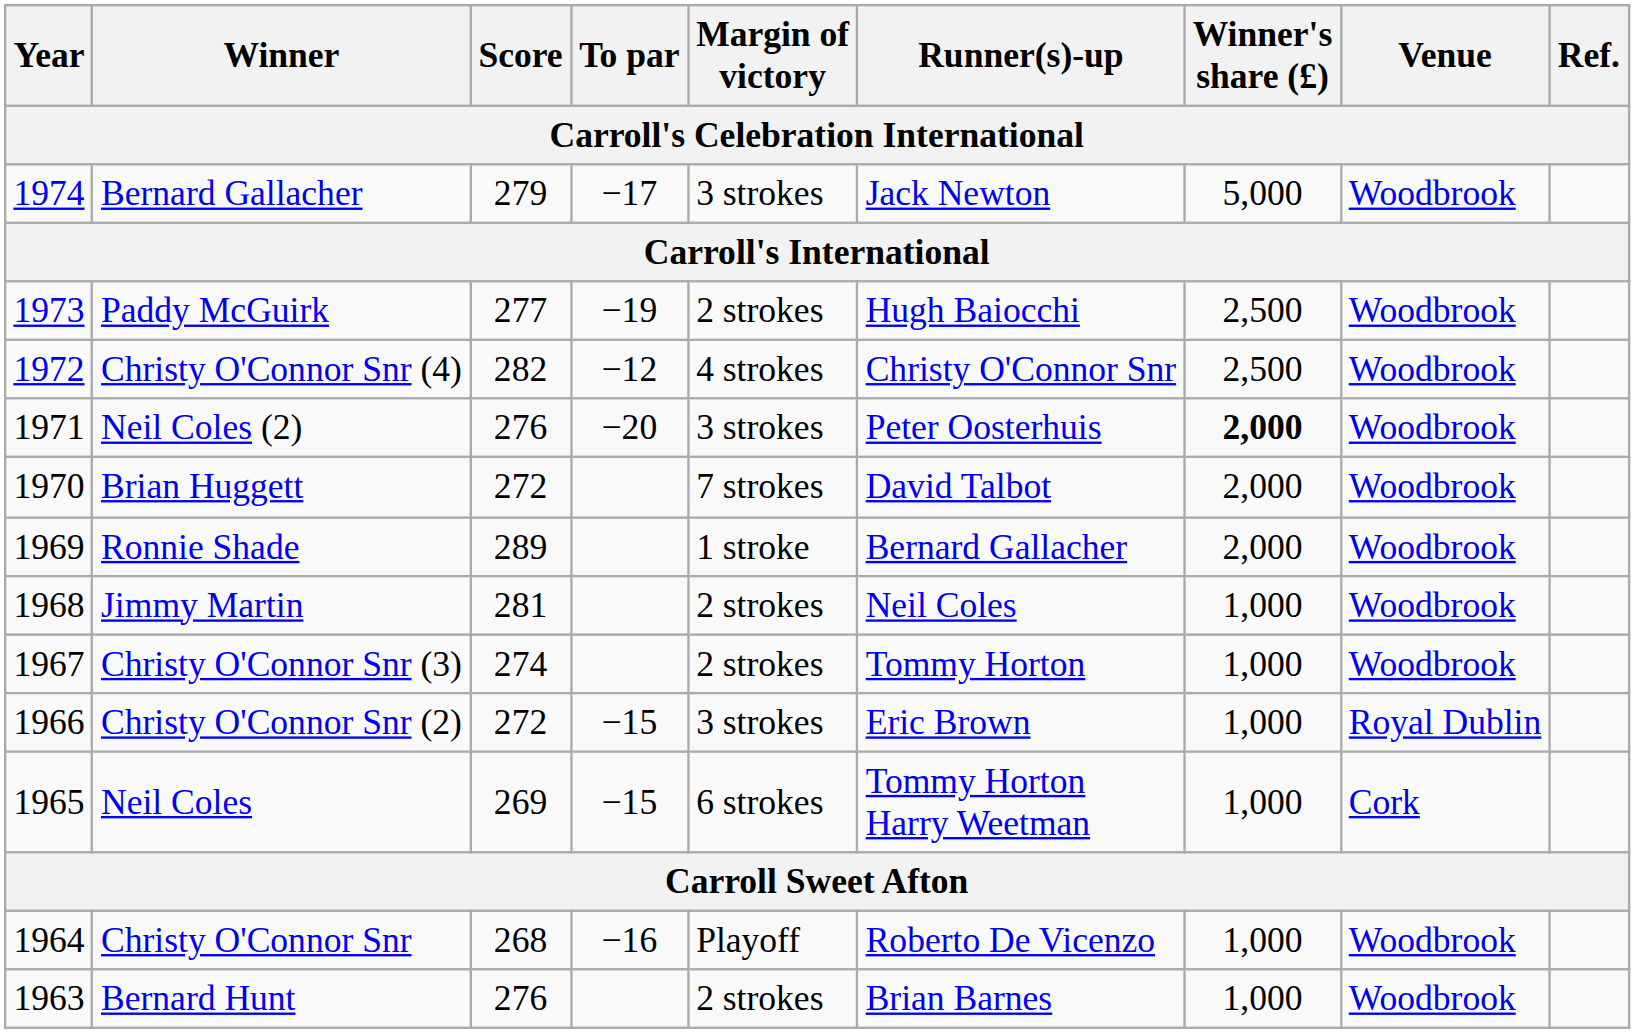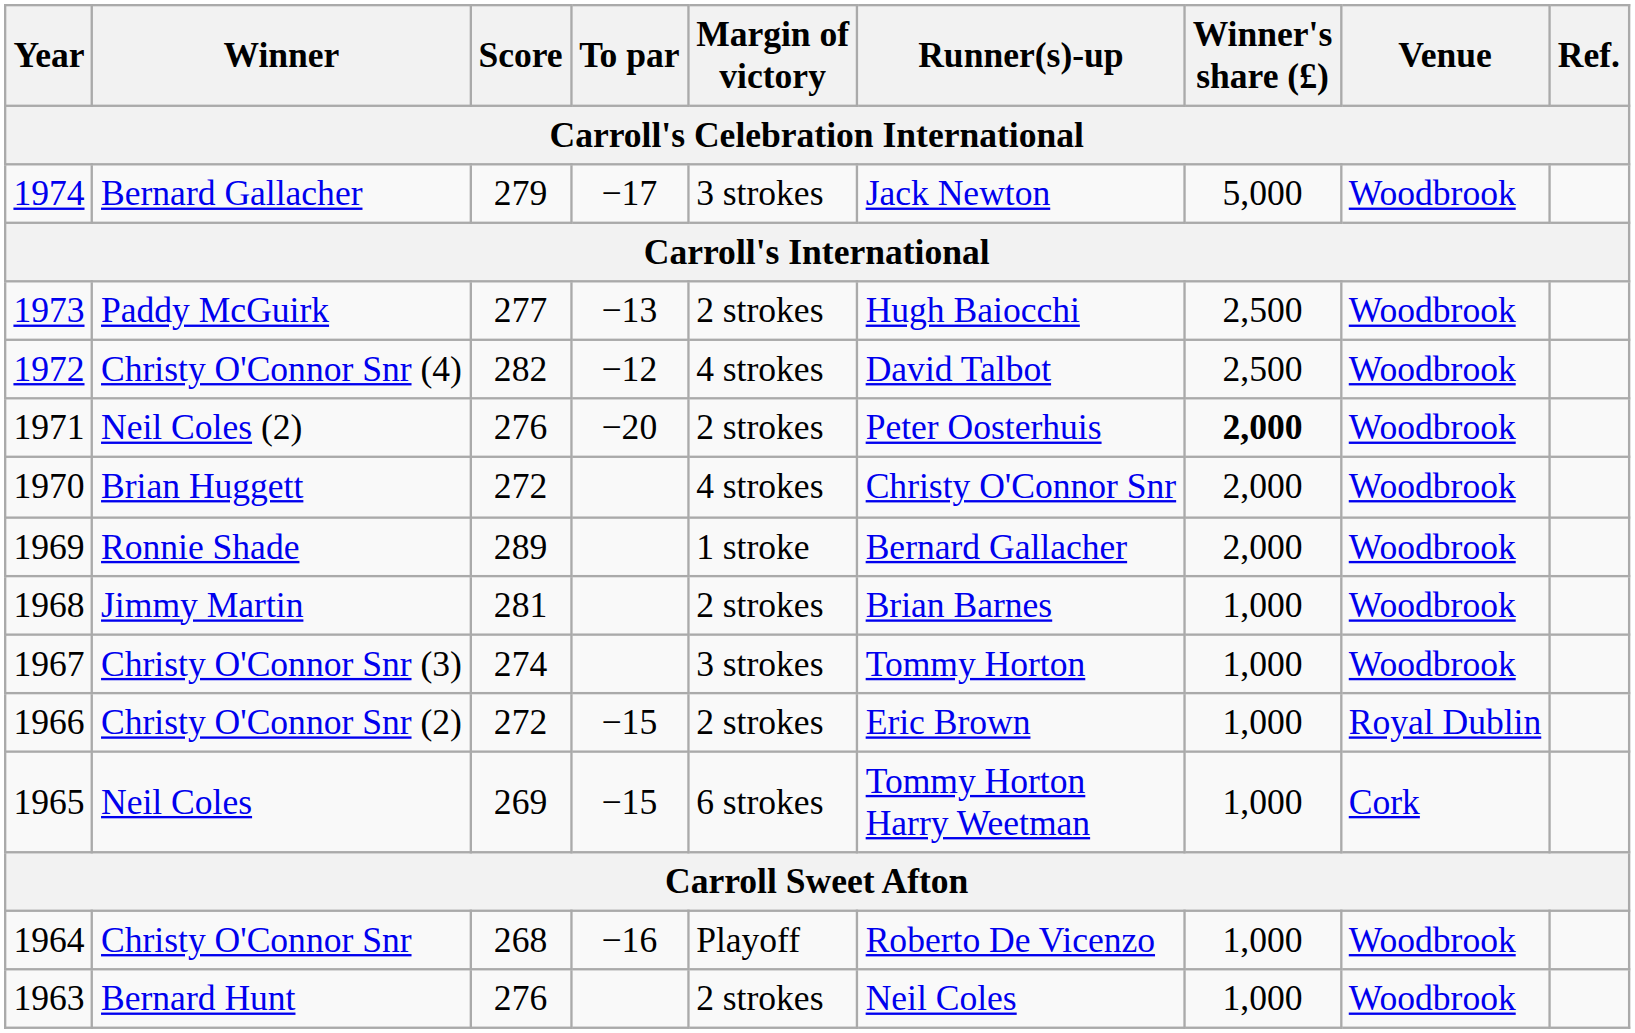 <table class=wikitable style="font-size:95%">
 <tr>
 <th>Year</th>
 <th>Winner</th>
 <th>Score</th>
 <th>To par</th>
 <th>Margin of<br>victory</th>
 <th>Runner(s)-up</th>
 <th>Winner's<br>share (£)</th>
 <th>Venue</th>
 <th>Ref.</th>
 </tr>
 <tr>
 <th colspan=9>Carroll's Celebration International</th>
 </tr>
 <tr>
 <td align=center><a href='#'>1974</a></td>
 <td> <a href='#'>Bernard Gallacher</a></td>
 <td align=center>279</td>
 <td align=center>−17</td>
 <td>3 strokes</td>
 <td> <a href='#'>Jack Newton</a></td>
 <td align=center>5,000</td>
 <td><a href='#'>Woodbrook</a></td>
 <td></td>
 </tr>
 <tr>
 <th colspan=9>Carroll's International</th>
 </tr>
 <tr>
 <td align=center><a href='#'>1973</a></td>
 <td> <a href='#'>Paddy McGuirk</a></td>
 <td align=center>277</td>
-<td align=center>−19</td>
+<td align=center>−13</td>
 <td>2 strokes</td>
 <td> <a href='#'>Hugh Baiocchi</a></td>
 <td align=center>2,500</td>
 <td><a href='#'>Woodbrook</a></td>
 <td></td>
 </tr>
 <tr>
 <td align=center><a href='#'>1972</a></td>
 <td> <a href='#'>Christy O'Connor Snr</a> (4)</td>
 <td align=center>282</td>
 <td align=center>−12</td>
 <td>4 strokes</td>
-<td> <a href='#'>Christy O'Connor Snr</a></td>
+<td> <a href='#'>David Talbot</a></td>
 <td align=center>2,500</td>
 <td><a href='#'>Woodbrook</a></td>
 <td></td>
 </tr>
 <tr>
 <td align=center>1971</td>
 <td> <a href='#'>Neil Coles</a> (2)</td>
 <td align=center>276</td>
 <td align=center>−20</td>
-<td>3 strokes</td>
+<td>2 strokes</td>
 <td> <a href='#'>Peter Oosterhuis</a></td>
 <td align=center><strong>2,000</strong></td>
 <td><a href='#'>Woodbrook</a></td>
 <td></td>
 </tr>
 <tr>
 <td align=center>1970</td>
 <td> <a href='#'>Brian Huggett</a></td>
 <td align=center>272</td>
 <td align=center></td>
-<td>7 strokes</td>
-<td> <a href='#'>David Talbot</a></td>
+<td>4 strokes</td>
+<td> <a href='#'>Christy O'Connor Snr</a></td>
 <td align=center>2,000</td>
 <td><a href='#'>Woodbrook</a></td>
 <td></td>
 </tr>
 <tr>
 <td align=center>1969</td>
 <td> <a href='#'>Ronnie Shade</a></td>
 <td align=center>289</td>
 <td align=center></td>
 <td>1 stroke</td>
 <td> <a href='#'>Bernard Gallacher</a></td>
 <td align=center>2,000</td>
 <td><a href='#'>Woodbrook</a></td>
 <td></td>
 </tr>
 <tr>
 <td align=center>1968</td>
 <td> <a href='#'>Jimmy Martin</a></td>
 <td align=center>281</td>
 <td align=center></td>
 <td>2 strokes</td>
-<td> <a href='#'>Neil Coles</a></td>
+<td> <a href='#'>Brian Barnes</a></td>
 <td align=center>1,000</td>
 <td><a href='#'>Woodbrook</a></td>
 <td></td>
 </tr>
 <tr>
 <td align=center>1967</td>
 <td> <a href='#'>Christy O'Connor Snr</a> (3)</td>
 <td align=center>274</td>
 <td align=center></td>
-<td>2 strokes</td>
+<td>3 strokes</td>
 <td> <a href='#'>Tommy Horton</a></td>
 <td align=center>1,000</td>
 <td><a href='#'>Woodbrook</a></td>
 <td></td>
 </tr>
 <tr>
 <td align=center>1966</td>
 <td> <a href='#'>Christy O'Connor Snr</a> (2)</td>
 <td align=center>272</td>
 <td align=center>−15</td>
-<td>3 strokes</td>
+<td>2 strokes</td>
 <td> <a href='#'>Eric Brown</a></td>
 <td align=center>1,000</td>
 <td><a href='#'>Royal Dublin</a></td>
 <td></td>
 </tr>
 <tr>
 <td align=center>1965</td>
 <td> <a href='#'>Neil Coles</a></td>
 <td align=center>269</td>
 <td align=center>−15</td>
 <td>6 strokes</td>
 <td> <a href='#'>Tommy Horton</a><br> <a href='#'>Harry Weetman</a></td>
 <td align=center>1,000</td>
 <td><a href='#'>Cork</a></td>
 <td></td>
 </tr>
 <tr>
 <th colspan=9>Carroll Sweet Afton</th>
 </tr>
 <tr>
 <td align=center>1964</td>
 <td> <a href='#'>Christy O'Connor Snr</a></td>
 <td align=center>268</td>
 <td align=center>−16</td>
 <td>Playoff</td>
 <td> <a href='#'>Roberto De Vicenzo</a></td>
 <td align=center>1,000</td>
 <td><a href='#'>Woodbrook</a></td>
 <td></td>
 </tr>
 <tr>
 <td align=center>1963</td>
 <td> <a href='#'>Bernard Hunt</a></td>
 <td align=center>276</td>
 <td align=center></td>
 <td>2 strokes</td>
-<td> <a href='#'>Brian Barnes</a></td>
+<td> <a href='#'>Neil Coles</a></td>
 <td align=center>1,000</td>
 <td><a href='#'>Woodbrook</a></td>
 <td></td>
 </tr>
 </table>
